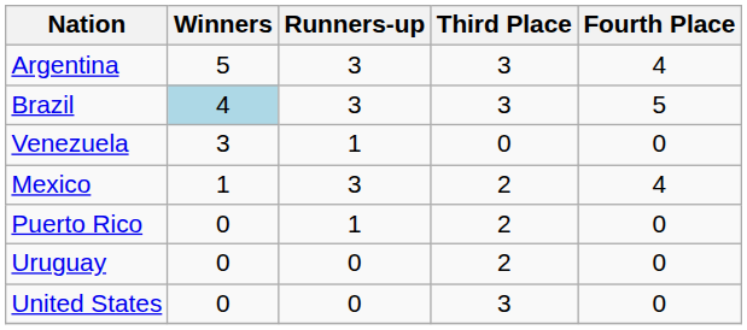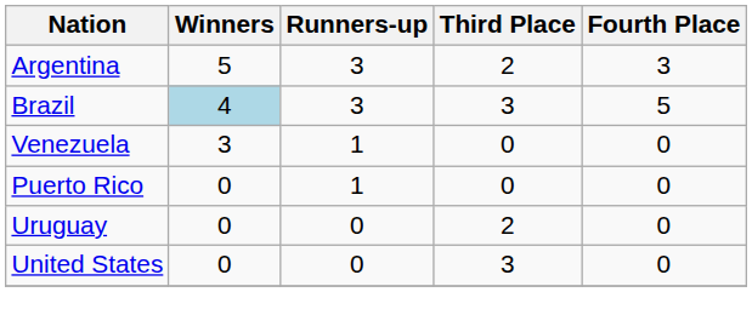 <table class="wikitable">
 <tr>
 <th>Nation</th>
 <th>Winners</th>
 <th>Runners-up</th>
 <th>Third Place</th>
 <th>Fourth Place</th>
 </tr>
 <tr>
 <td> <a href='#'>Argentina</a></td>
 <td align=center>5</td>
 <td align=center>3</td>
+<td align=center>2</td>
 <td align=center>3</td>
-<td align=center>4</td>
 </tr>
 <tr>
 <td> <a href='#'>Brazil</a></td>
 <td align=center style="background: lightblue;">4</td>
 <td align=center>3</td>
 <td align=center>3</td>
 <td align=center>5</td>
 </tr>
 <tr>
 <td> <a href='#'>Venezuela</a></td>
 <td align=center>3</td>
 <td align=center>1</td>
 <td align=center>0</td>
 <td align=center>0</td>
 </tr>
 <tr>
-<td> <a href='#'>Mexico</a></td>
-<td align=center>1</td>
-<td align=center>3</td>
-<td align=center>2</td>
-<td align=center>4</td>
-</tr>
-<tr>
 <td> <a href='#'>Puerto Rico</a></td>
 <td align=center>0</td>
 <td align=center>1</td>
-<td align=center>2</td>
+<td align=center>0</td>
 <td align=center>0</td>
 </tr>
 <tr>
 <td> <a href='#'>Uruguay</a></td>
 <td align=center>0</td>
 <td align=center>0</td>
 <td align=center>2</td>
 <td align=center>0</td>
 </tr>
 <tr>
 <td> <a href='#'>United States</a></td>
 <td align=center>0</td>
 <td align=center>0</td>
 <td align=center>3</td>
 <td align=center>0</td>
 </tr>
 <tr>
 </tr>
 </table>
